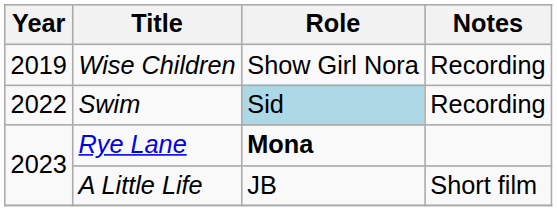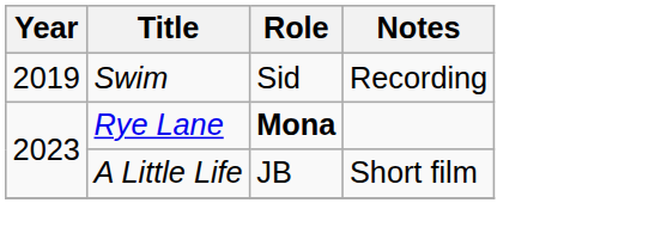 <table class="wikitable sortable">
 <tr>
 <th>Year</th>
 <th>Title</th>
 <th>Role</th>
 <th class=unsortable>Notes</th>
 </tr>
 <tr>
 <td>2019</td>
-<td><em>Wise Children</em></td>
-<td>Show Girl Nora</td>
-<td>Recording</td>
-</tr>
-<tr>
-<td>2022</td>
 <td><em>Swim</em></td>
-<td style="background: lightblue;">Sid</td>
+<td>Sid</td>
 <td>Recording</td>
 </tr>
 <tr>
 <td rowspan="2">2023</td>
 <td><em><a href='#'>Rye Lane</a></em></td>
 <td><strong>Mona</strong></td>
 </tr>
 <tr>
 <td><em>A Little Life</em></td>
 <td>JB</td>
 <td>Short film</td>
 </tr>
 <tr>
 </tr>
 </table>
